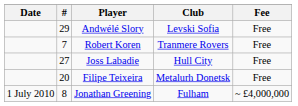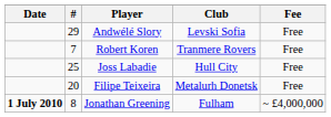 <table class="wikitable" style="text-align: center">
 <tr>
 </tr>
 <tr>
 <th>Date</th>
 <th>#</th>
 <th>Player</th>
 <th>Club</th>
 <th>Fee</th>
 </tr>
 <tr>
 <td></td>
 <td>29</td>
 <td> <a href='#'>Andwélé Slory</a></td>
 <td> <a href='#'>Levski Sofia</a></td>
 <td>Free</td>
 </tr>
 <tr>
 <td></td>
 <td>7</td>
 <td> <a href='#'>Robert Koren</a></td>
 <td> <a href='#'>Tranmere Rovers</a></td>
 <td>Free</td>
 </tr>
 <tr>
 <td></td>
-<td>27</td>
+<td>25</td>
 <td> <a href='#'>Joss Labadie</a></td>
 <td> <a href='#'>Hull City</a></td>
 <td>Free</td>
 </tr>
 <tr>
 <td></td>
 <td>20</td>
 <td> <a href='#'>Filipe Teixeira</a></td>
 <td> <a href='#'>Metalurh Donetsk</a></td>
 <td>Free</td>
 </tr>
 <tr>
-<td>1 July 2010</td>
+<td><strong>1 July 2010</strong></td>
 <td>8</td>
 <td> <a href='#'>Jonathan Greening</a></td>
 <td> <a href='#'>Fulham</a></td>
 <td>~ £4,000,000</td>
 </tr>
 </table>
